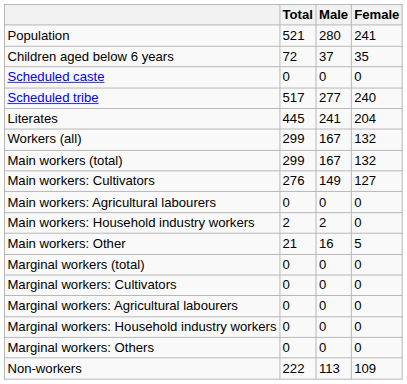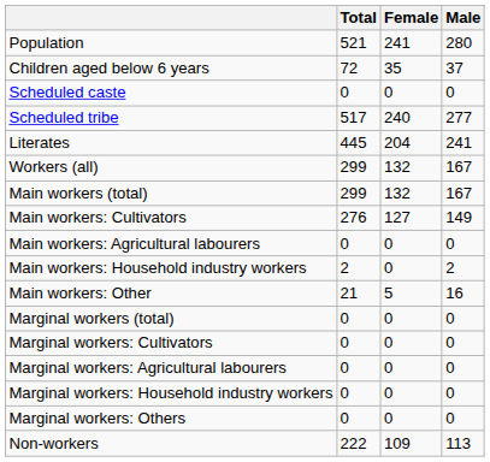 <table class="wikitable sortable">
 <tr>
 <th></th>
 <th>Total</th>
+<th>Female</th>
 <th>Male</th>
-<th>Female</th>
 </tr>
 <tr>
 <td>Population</td>
 <td>521</td>
+<td>241</td>
 <td>280</td>
-<td>241</td>
 </tr>
 <tr>
 <td>Children aged below 6 years</td>
 <td>72</td>
+<td>35</td>
 <td>37</td>
-<td>35</td>
 </tr>
 <tr>
 <td><a href='#'>Scheduled caste</a></td>
 <td>0</td>
 <td>0</td>
 <td>0</td>
 </tr>
 <tr>
 <td><a href='#'>Scheduled tribe</a></td>
 <td>517</td>
+<td>240</td>
 <td>277</td>
-<td>240</td>
 </tr>
 <tr>
 <td>Literates</td>
 <td>445</td>
+<td>204</td>
 <td>241</td>
-<td>204</td>
 </tr>
 <tr>
 <td>Workers (all)</td>
 <td>299</td>
+<td>132</td>
 <td>167</td>
-<td>132</td>
 </tr>
 <tr>
 <td>Main workers (total)</td>
 <td>299</td>
+<td>132</td>
 <td>167</td>
-<td>132</td>
 </tr>
 <tr>
 <td>Main workers: Cultivators</td>
 <td>276</td>
+<td>127</td>
 <td>149</td>
-<td>127</td>
 </tr>
 <tr>
 <td>Main workers: Agricultural labourers</td>
 <td>0</td>
 <td>0</td>
 <td>0</td>
 </tr>
 <tr>
 <td>Main workers: Household industry workers</td>
 <td>2</td>
+<td>0</td>
 <td>2</td>
-<td>0</td>
 </tr>
 <tr>
 <td>Main workers: Other</td>
 <td>21</td>
+<td>5</td>
 <td>16</td>
-<td>5</td>
 </tr>
 <tr>
 <td>Marginal workers (total)</td>
 <td>0</td>
 <td>0</td>
 <td>0</td>
 </tr>
 <tr>
 <td>Marginal workers: Cultivators</td>
 <td>0</td>
 <td>0</td>
 <td>0</td>
 </tr>
 <tr>
 <td>Marginal workers: Agricultural labourers</td>
 <td>0</td>
 <td>0</td>
 <td>0</td>
 </tr>
 <tr>
 <td>Marginal workers: Household industry workers</td>
 <td>0</td>
 <td>0</td>
 <td>0</td>
 </tr>
 <tr>
 <td>Marginal workers: Others</td>
 <td>0</td>
 <td>0</td>
 <td>0</td>
 </tr>
 <tr>
 <td>Non-workers</td>
 <td>222</td>
+<td>109</td>
 <td>113</td>
-<td>109</td>
 </tr>
 </table>
